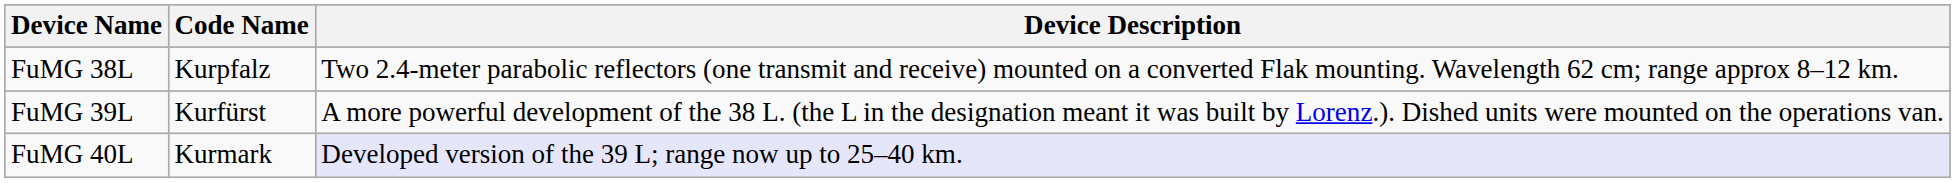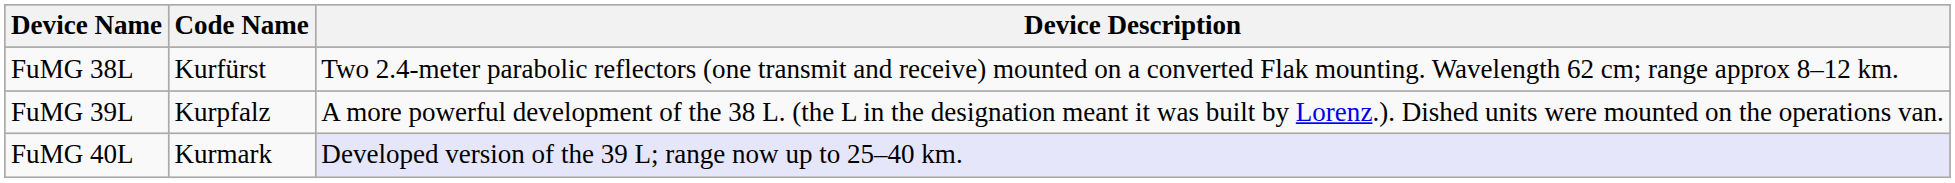 <table class="wikitable">
 <tr>
 <th style="text-align: center;">Device Name</th>
 <th style="text-align: center;">Code Name</th>
 <th style="text-align: center;">Device Description</th>
 </tr>
 <tr>
 <td>FuMG 38L</td>
-<td>Kurpfalz</td>
+<td>Kurfürst</td>
 <td>Two 2.4-meter parabolic reflectors (one transmit and receive) mounted on a converted Flak mounting. Wavelength 62 cm; range approx 8–12 km.</td>
 </tr>
 <tr>
 <td>FuMG 39L</td>
-<td>Kurfürst</td>
+<td>Kurpfalz</td>
 <td>A more powerful development of the 38 L. (the L in the designation meant it was built by <a href='#'>Lorenz</a>.). Dished units were mounted on the operations van.</td>
 </tr>
 <tr>
 <td>FuMG 40L</td>
 <td>Kurmark</td>
 <td style="background: lavender;">Developed version of the 39 L; range now up to 25–40 km.</td>
 </tr>
 </table>
